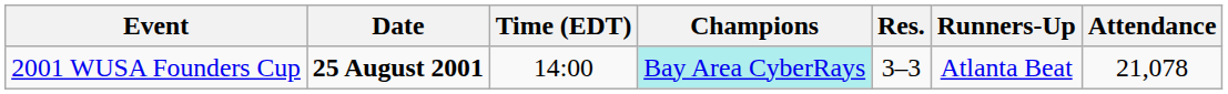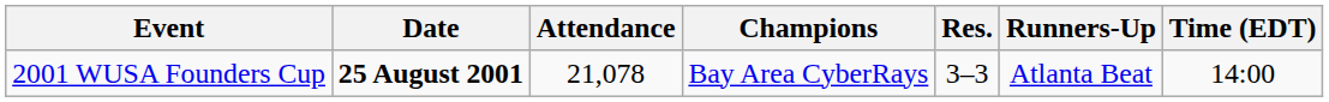 <table class="wikitable" style="text-align: center;">
 <tr>
 <th>Event</th>
 <th>Date</th>
-<th>Time (EDT)</th>
+<th>Attendance</th>
 <th>Champions</th>
 <th>Res.</th>
 <th>Runners-Up</th>
-<th>Attendance</th>
+<th>Time (EDT)</th>
 </tr>
 <tr>
 <td><a href='#'>2001 WUSA Founders Cup</a></td>
 <td><strong>25 August 2001</strong></td>
-<td>14:00</td>
-<td style="background: paleturquoise;"><a href='#'>Bay Area CyberRays</a></td>
+<td>21,078</td>
+<td><a href='#'>Bay Area CyberRays</a></td>
 <td>3–3  </td>
 <td><a href='#'>Atlanta Beat</a></td>
-<td>21,078</td>
+<td>14:00</td>
 </tr>
 </table>
